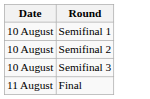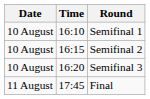 <table class="wikitable">
 <tr>
 <th>Date</th>
+<th>Time</th>
 <th>Round</th>
 </tr>
 <tr>
 <td>10 August</td>
+<td>16:10</td>
 <td>Semifinal 1</td>
 </tr>
 <tr>
 <td>10 August</td>
+<td>16:15</td>
 <td>Semifinal 2</td>
 </tr>
 <tr>
 <td>10 August</td>
+<td>16:20</td>
 <td>Semifinal 3</td>
 </tr>
 <tr>
 <td>11 August</td>
+<td>17:45</td>
 <td>Final</td>
 </tr>
 </table>
